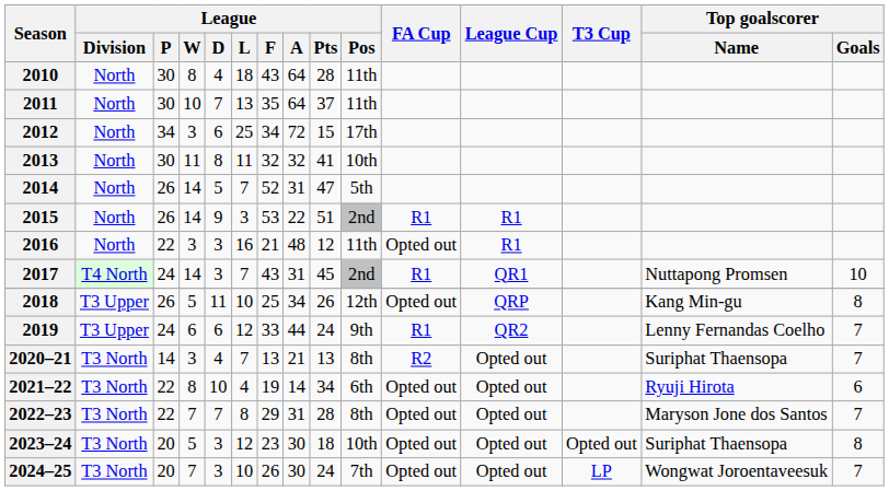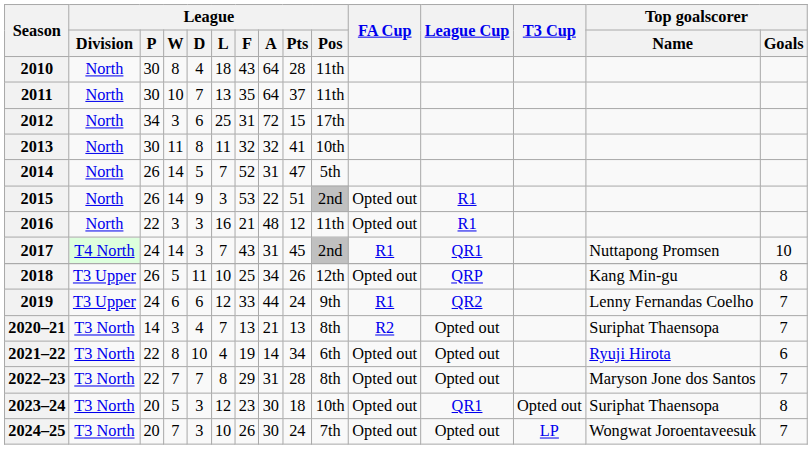 <table class="wikitable" style="text-align: center">
 <tr>
 <th rowspan=2>Season</th>
 <th colspan=9>League</th>
 <th rowspan=2><a href='#'>FA Cup</a></th>
 <th rowspan=2><a href='#'>League Cup</a></th>
 <th rowspan=2><a href='#'>T3 Cup</a></th>
 <th colspan=2>Top goalscorer</th>
 </tr>
 <tr>
 <th>Division</th>
 <th>P</th>
 <th>W</th>
 <th>D</th>
 <th>L</th>
 <th>F</th>
 <th>A</th>
 <th>Pts</th>
 <th>Pos</th>
 <th>Name</th>
 <th>Goals</th>
 </tr>
 <tr>
 <th>2010</th>
 <td><a href='#'>North</a></td>
 <td>30</td>
 <td>8</td>
 <td>4</td>
 <td>18</td>
 <td>43</td>
 <td>64</td>
 <td>28</td>
 <td>11th</td>
 <td></td>
 <td></td>
 <td></td>
 <td></td>
 <td></td>
 </tr>
 <tr>
 <th>2011</th>
 <td><a href='#'>North</a></td>
 <td>30</td>
 <td>10</td>
 <td>7</td>
 <td>13</td>
 <td>35</td>
 <td>64</td>
 <td>37</td>
 <td>11th</td>
 <td></td>
 <td></td>
 <td></td>
 <td></td>
 <td></td>
 </tr>
 <tr>
 <th>2012</th>
 <td><a href='#'>North</a></td>
 <td>34</td>
 <td>3</td>
 <td>6</td>
 <td>25</td>
-<td>34</td>
+<td>31</td>
 <td>72</td>
 <td>15</td>
 <td>17th</td>
 <td></td>
 <td></td>
 <td></td>
 <td></td>
 <td></td>
 </tr>
 <tr>
 <th>2013</th>
 <td><a href='#'>North</a></td>
 <td>30</td>
 <td>11</td>
 <td>8</td>
 <td>11</td>
 <td>32</td>
 <td>32</td>
 <td>41</td>
 <td>10th</td>
 <td></td>
 <td></td>
 <td></td>
 <td></td>
 <td></td>
 </tr>
 <tr>
 <th>2014</th>
 <td><a href='#'>North</a></td>
 <td>26</td>
 <td>14</td>
 <td>5</td>
 <td>7</td>
 <td>52</td>
 <td>31</td>
 <td>47</td>
 <td>5th</td>
 <td></td>
 <td></td>
 <td></td>
 <td></td>
 <td></td>
 </tr>
 <tr>
 <th>2015</th>
 <td><a href='#'>North</a></td>
 <td>26</td>
 <td>14</td>
 <td>9</td>
 <td>3</td>
 <td>53</td>
 <td>22</td>
 <td>51</td>
 <td bgcolor=silver>2nd</td>
-<td><a href='#'>R1</a></td>
+<td>Opted out</td>
 <td><a href='#'>R1</a></td>
 <td></td>
 <td></td>
 <td></td>
 </tr>
 <tr>
 <th>2016</th>
 <td><a href='#'>North</a></td>
 <td>22</td>
 <td>3</td>
 <td>3</td>
 <td>16</td>
 <td>21</td>
 <td>48</td>
 <td>12</td>
 <td>11th</td>
 <td>Opted out</td>
 <td><a href='#'>R1</a></td>
 <td></td>
 <td></td>
 <td></td>
 </tr>
 <tr>
 <th>2017</th>
 <td bgcolor="#DDFFDD"><a href='#'>T4 North</a></td>
 <td>24</td>
 <td>14</td>
 <td>3</td>
 <td>7</td>
 <td>43</td>
 <td>31</td>
 <td>45</td>
 <td bgcolor=silver>2nd</td>
 <td><a href='#'>R1</a></td>
 <td><a href='#'>QR1</a></td>
 <td></td>
 <td align="left"> Nuttapong Promsen</td>
 <td>10</td>
 </tr>
 <tr>
 </tr>
 <tr>
 <th>2018</th>
 <td><a href='#'>T3 Upper</a></td>
 <td>26</td>
 <td>5</td>
 <td>11</td>
 <td>10</td>
 <td>25</td>
 <td>34</td>
 <td>26</td>
 <td>12th</td>
 <td>Opted out</td>
 <td><a href='#'>QRP</a></td>
 <td></td>
 <td align="left"> Kang Min-gu</td>
 <td>8</td>
 </tr>
 <tr>
 <th>2019</th>
 <td><a href='#'>T3 Upper</a></td>
 <td>24</td>
 <td>6</td>
 <td>6</td>
 <td>12</td>
 <td>33</td>
 <td>44</td>
 <td>24</td>
 <td>9th</td>
 <td><a href='#'>R1</a></td>
 <td><a href='#'>QR2</a></td>
 <td></td>
 <td align="left"> Lenny Fernandas Coelho</td>
 <td>7</td>
 </tr>
 <tr>
 <th>2020–21</th>
 <td><a href='#'>T3 North</a></td>
 <td>14</td>
 <td>3</td>
 <td>4</td>
 <td>7</td>
 <td>13</td>
 <td>21</td>
 <td>13</td>
 <td>8th</td>
 <td><a href='#'>R2</a></td>
 <td>Opted out</td>
 <td></td>
 <td align="left"> Suriphat Thaensopa</td>
 <td>7</td>
 </tr>
 <tr>
 <th>2021–22</th>
 <td><a href='#'>T3 North</a></td>
 <td>22</td>
 <td>8</td>
 <td>10</td>
 <td>4</td>
 <td>19</td>
 <td>14</td>
 <td>34</td>
 <td>6th</td>
 <td>Opted out</td>
 <td>Opted out</td>
 <td></td>
 <td align="left"> <a href='#'>Ryuji Hirota</a></td>
 <td>6</td>
 </tr>
 <tr>
 <th>2022–23</th>
 <td><a href='#'>T3 North</a></td>
 <td>22</td>
 <td>7</td>
 <td>7</td>
 <td>8</td>
 <td>29</td>
 <td>31</td>
 <td>28</td>
 <td>8th</td>
 <td>Opted out</td>
 <td>Opted out</td>
 <td></td>
 <td align="left"> Maryson Jone dos Santos</td>
 <td>7</td>
 </tr>
 <tr>
 <th>2023–24</th>
 <td><a href='#'>T3 North</a></td>
 <td>20</td>
 <td>5</td>
 <td>3</td>
 <td>12</td>
 <td>23</td>
 <td>30</td>
 <td>18</td>
 <td>10th</td>
 <td>Opted out</td>
-<td>Opted out</td>
+<td><a href='#'>QR1</a></td>
 <td>Opted out</td>
 <td align="left"> Suriphat Thaensopa</td>
 <td>8</td>
 </tr>
 <tr>
 <th>2024–25</th>
 <td><a href='#'>T3 North</a></td>
 <td>20</td>
 <td>7</td>
 <td>3</td>
 <td>10</td>
 <td>26</td>
 <td>30</td>
 <td>24</td>
 <td>7th</td>
 <td>Opted out</td>
 <td>Opted out</td>
 <td><a href='#'>LP</a></td>
 <td align="left"> Wongwat Joroentaveesuk</td>
 <td>7</td>
 </tr>
 </table>
